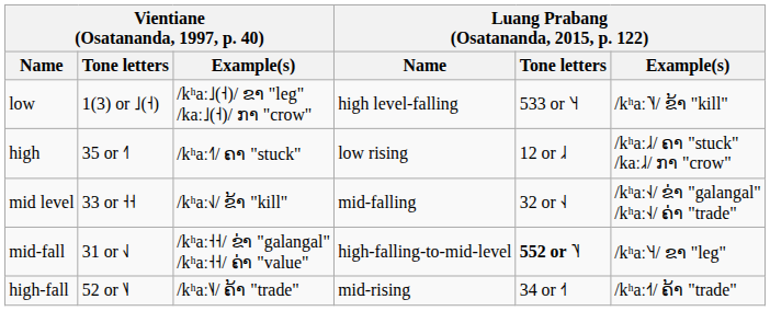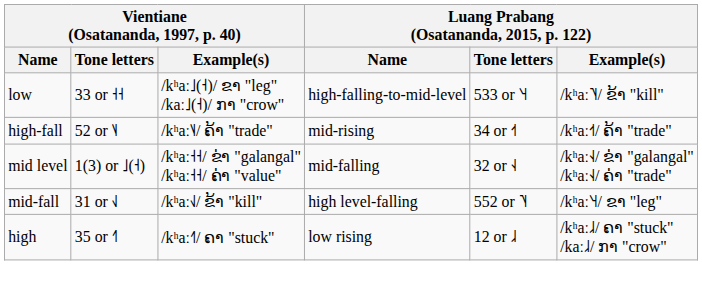 <table class="wikitable">
 <tr>
 <th colspan="3">Vientiane<br>(Osatananda, 1997, p. 40)</th>
 <th colspan="3">Luang Prabang<br>(Osatananda, 2015, p. 122)</th>
 </tr>
 <tr>
 <th>Name</th>
 <th>Tone letters</th>
 <th>Example(s)</th>
 <th>Name</th>
 <th>Tone letters</th>
 <th>Example(s)</th>
 </tr>
 <tr>
 <td>low</td>
-<td>1(3) or ˩(˧)</td>
+<td>33 or ˧˧</td>
 <td>/kʰaː˩(˧)/ ຂາ "leg"<br>/kaː˩(˧)/ ກາ "crow"</td>
-<td>high level-falling</td>
+<td>high-falling-to-mid-level</td>
 <td>533 or ˥˧˧</td>
 <td>/kʰaː˥˥˨/ ຂ້າ "kill"</td>
+</tr>
+<tr>
+<td>high-fall</td>
+<td>52 or ˥˨</td>
+<td>/kʰaː˥˨/ ຄ້າ "trade"</td>
+<td>mid-rising</td>
+<td>34 or ˧˦</td>
+<td>/kʰaː˧˦/ ຄ້າ "trade"</td>
+</tr>
+<tr>
+<td>mid level</td>
+<td>1(3) or ˩(˧)</td>
+<td>/kʰaː˧˧/ ຂ່າ "galangal"<br>/kʰaː˧˧/ ຄ່າ "value"</td>
+<td>mid-falling</td>
+<td>32 or ˧˨</td>
+<td>/kʰaː˧˨/ ຂ່າ "galangal"<br>/kʰaː˧˨/ ຄ່າ "trade"</td>
+</tr>
+<tr>
+<td>mid-fall</td>
+<td>31 or ˧˩</td>
+<td>/kʰaː˧˩/ ຂ້າ "kill"</td>
+<td>high level-falling</td>
+<td>552 or ˥˥˨</td>
+<td>/kʰaː˥˧˧/ ຂາ "leg"</td>
 </tr>
 <tr>
 <td>high</td>
 <td>35 or ˧˥</td>
 <td>/kʰaː˧˥/ ຄາ "stuck"</td>
 <td>low rising</td>
 <td>12 or ˩˨</td>
 <td>/kʰaː˩˨/ ຄາ "stuck"<br>/kaː˩˨/ ກາ "crow"</td>
 </tr>
-<tr>
-<td>mid level</td>
-<td>33 or ˧˧</td>
-<td>/kʰaː˧˩/ ຂ້າ "kill"</td>
-<td>mid-falling</td>
-<td>32 or ˧˨</td>
-<td>/kʰaː˧˨/ ຂ່າ "galangal"<br>/kʰaː˧˨/ ຄ່າ "trade"</td>
-</tr>
-<tr>
-<td>mid-fall</td>
-<td>31 or ˧˩</td>
-<td>/kʰaː˧˧/ ຂ່າ "galangal"<br>/kʰaː˧˧/ ຄ່າ "value"</td>
-<td>high-falling-to-mid-level</td>
-<td><strong>552 or ˥˥˨</strong></td>
-<td>/kʰaː˥˧˧/ ຂາ "leg"</td>
-</tr>
-<tr>
-<td>high-fall</td>
-<td>52 or ˥˨</td>
-<td>/kʰaː˥˨/ ຄ້າ "trade"</td>
-<td>mid-rising</td>
-<td>34 or ˧˦</td>
-<td>/kʰaː˧˦/ ຄ້າ "trade"</td>
-</tr>
 </table>
